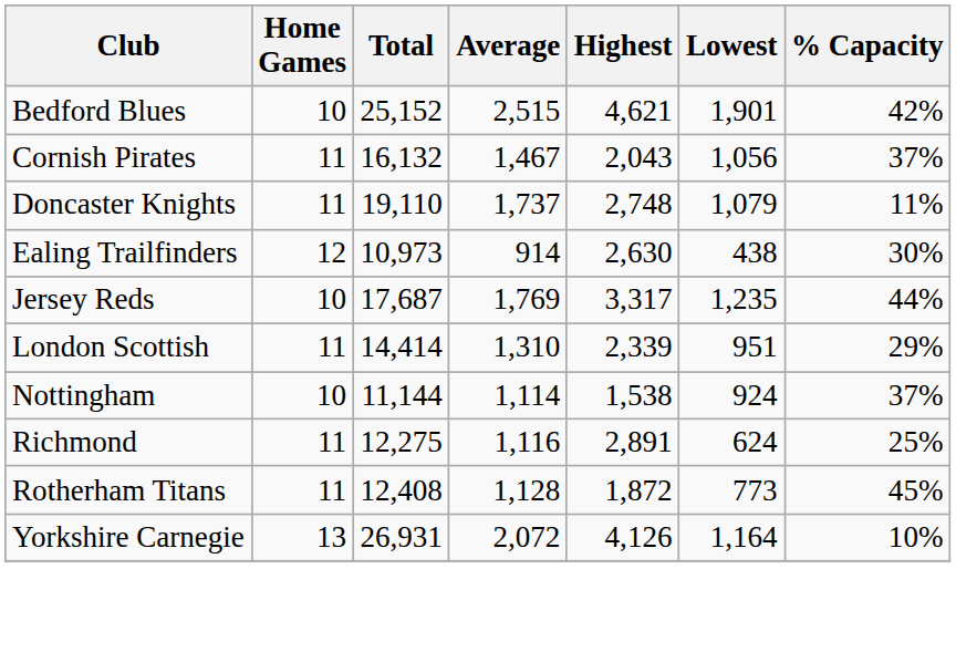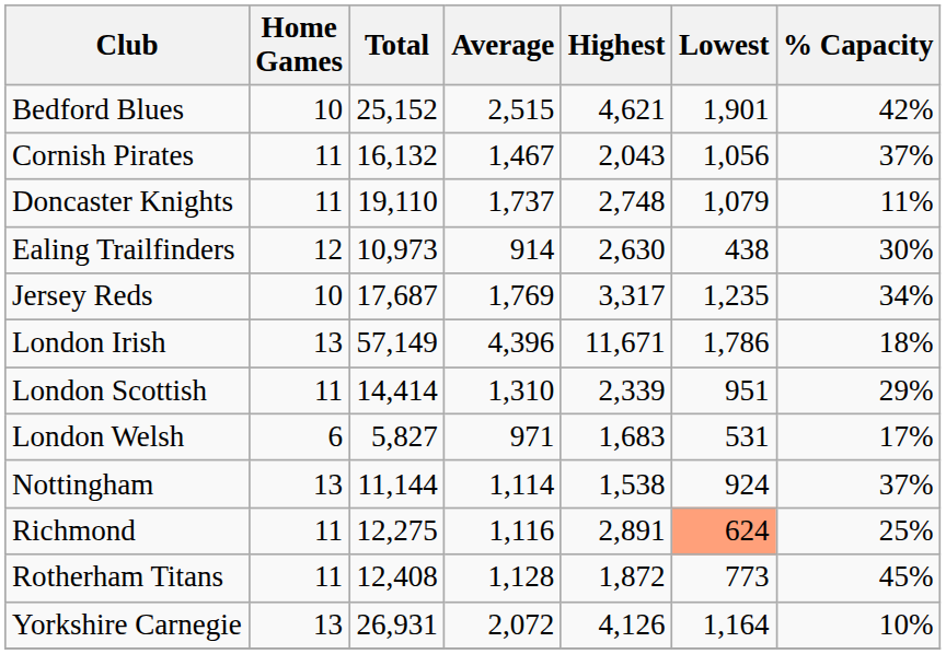 <table class="wikitable sortable" style="text-align:right">
 <tr>
 <th>Club</th>
 <th>Home<br>Games</th>
 <th>Total</th>
 <th>Average</th>
 <th>Highest</th>
 <th>Lowest</th>
 <th>% Capacity</th>
 </tr>
 <tr>
 <td style="text-align:left">Bedford Blues</td>
 <td>10</td>
 <td>25,152</td>
 <td>2,515</td>
 <td>4,621</td>
 <td>1,901</td>
 <td>42%</td>
 </tr>
 <tr>
 <td style="text-align:left">Cornish Pirates</td>
 <td>11</td>
 <td>16,132</td>
 <td>1,467</td>
 <td>2,043</td>
 <td>1,056</td>
 <td>37%</td>
 </tr>
 <tr>
 <td style="text-align:left">Doncaster Knights</td>
 <td>11</td>
 <td>19,110</td>
 <td>1,737</td>
 <td>2,748</td>
 <td>1,079</td>
 <td>11%</td>
 </tr>
 <tr>
 <td style="text-align:left">Ealing Trailfinders</td>
 <td>12</td>
 <td>10,973</td>
 <td>914</td>
 <td>2,630</td>
 <td>438</td>
 <td>30%</td>
 </tr>
 <tr>
 <td style="text-align:left">Jersey Reds</td>
 <td>10</td>
 <td>17,687</td>
 <td>1,769</td>
 <td>3,317</td>
 <td>1,235</td>
-<td>44%</td>
+<td>34%</td>
+</tr>
+<tr>
+<td style="text-align:left">London Irish</td>
+<td>13</td>
+<td>57,149</td>
+<td>4,396</td>
+<td>11,671</td>
+<td>1,786</td>
+<td>18%</td>
 </tr>
 <tr>
 <td style="text-align:left">London Scottish</td>
 <td>11</td>
 <td>14,414</td>
 <td>1,310</td>
 <td>2,339</td>
 <td>951</td>
 <td>29%</td>
 </tr>
 <tr>
+<td style="text-align:left">London Welsh</td>
+<td>6</td>
+<td>5,827</td>
+<td>971</td>
+<td>1,683</td>
+<td>531</td>
+<td>17%</td>
+</tr>
+<tr>
 <td style="text-align:left">Nottingham</td>
-<td>10</td>
+<td>13</td>
 <td>11,144</td>
 <td>1,114</td>
 <td>1,538</td>
 <td>924</td>
 <td>37%</td>
 </tr>
 <tr>
 <td style="text-align:left">Richmond</td>
 <td>11</td>
 <td>12,275</td>
 <td>1,116</td>
 <td>2,891</td>
-<td>624</td>
+<td style="background: lightsalmon;">624</td>
 <td>25%</td>
 </tr>
 <tr>
 <td style="text-align:left">Rotherham Titans</td>
 <td>11</td>
 <td>12,408</td>
 <td>1,128</td>
 <td>1,872</td>
 <td>773</td>
 <td>45%</td>
 </tr>
 <tr>
 <td style="text-align:left">Yorkshire Carnegie</td>
 <td>13</td>
 <td>26,931</td>
 <td>2,072</td>
 <td>4,126</td>
 <td>1,164</td>
 <td>10%</td>
 </tr>
 <tr>
 </tr>
 </table>
